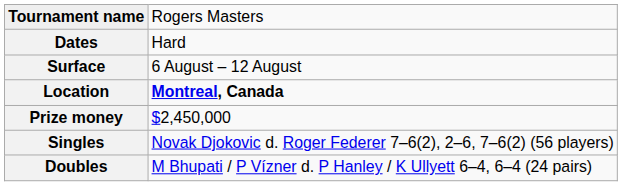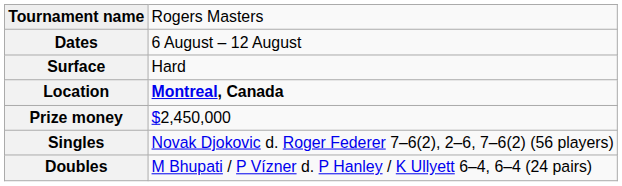 <table class="wikitable">
 <tr>
 <td bgcolor="#EFEFEF"><strong>Tournament name</strong></td>
 <td>Rogers Masters</td>
 </tr>
 <tr>
 <th>Dates</th>
-<td>Hard</td>
+<td>6 August – 12 August</td>
 </tr>
 <tr>
 <th>Surface</th>
-<td>6 August – 12 August</td>
+<td>Hard</td>
 </tr>
 <tr>
 <th>Location</th>
 <td><strong><a href='#'>Montreal</a>, Canada</strong></td>
 </tr>
 <tr>
 <th>Prize money</th>
 <td><a href='#'>$</a>2,450,000</td>
 </tr>
 <tr>
 <th>Singles</th>
 <td><a href='#'>Novak Djokovic</a> d. <a href='#'>Roger Federer</a> 7–6(2), 2–6, 7–6(2) (56 players)</td>
 </tr>
 <tr>
 <th>Doubles</th>
 <td><a href='#'>M Bhupati</a> / <a href='#'>P Vízner</a> d. <a href='#'>P Hanley</a> / <a href='#'>K Ullyett</a> 6–4, 6–4 (24 pairs)</td>
 </tr>
 </table>
